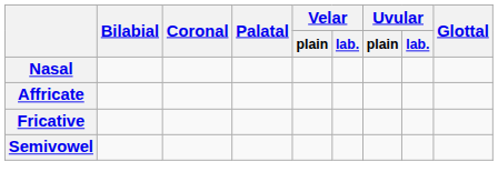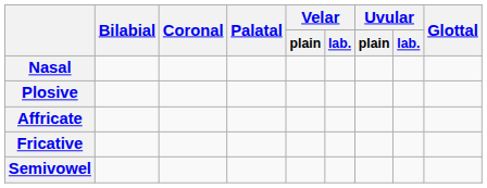 <table class="wikitable" style="text-align: center">
 <tr>
 <th rowspan=2></th>
 <th rowspan=2><a href='#'>Bilabial</a></th>
 <th rowspan=2><a href='#'>Coronal</a></th>
 <th rowspan=2><a href='#'>Palatal</a></th>
 <th colspan=2><a href='#'>Velar</a></th>
 <th colspan=2><a href='#'>Uvular</a></th>
 <th rowspan=2><a href='#'>Glottal</a></th>
 </tr>
 <tr>
 <th><small>plain</small></th>
 <th><small><a href='#'>lab.</a></small></th>
 <th><small>plain</small></th>
 <th><small><a href='#'>lab.</a></small></th>
 </tr>
 <tr>
 <th><a href='#'>Nasal</a></th>
+<td></td>
+<td></td>
+<td></td>
+<td></td>
+<td></td>
+<td></td>
+<td></td>
+<td></td>
+</tr>
+<tr>
+<th><a href='#'>Plosive</a></th>
 <td></td>
 <td></td>
 <td></td>
 <td></td>
 <td></td>
 <td></td>
 <td></td>
 <td></td>
 </tr>
 <tr>
 <th><a href='#'>Affricate</a></th>
 <td></td>
 <td></td>
 <td></td>
 <td></td>
 <td></td>
 <td></td>
 <td></td>
 <td></td>
 </tr>
 <tr>
 <th><a href='#'>Fricative</a></th>
 <td></td>
 <td></td>
 <td></td>
 <td></td>
 <td></td>
 <td></td>
 <td></td>
 <td></td>
 </tr>
 <tr>
 <th><a href='#'>Semivowel</a></th>
 <td></td>
 <td></td>
 <td></td>
 <td></td>
 <td></td>
 <td></td>
 <td></td>
 <td></td>
 </tr>
 </table>
